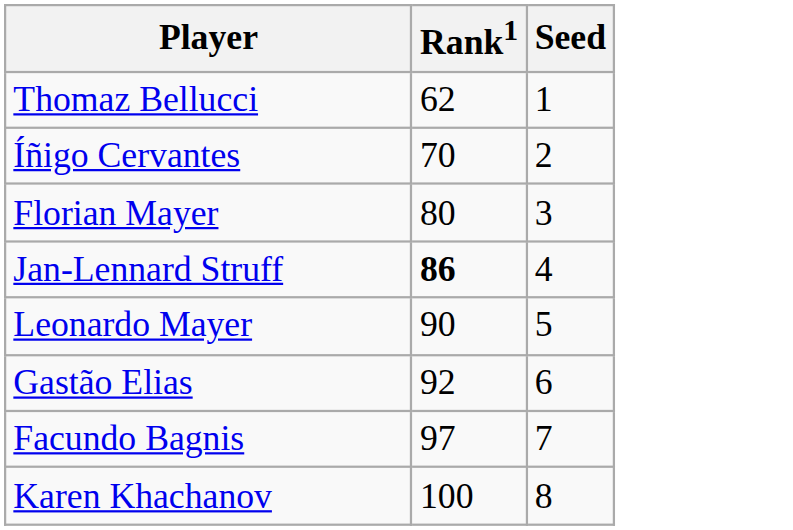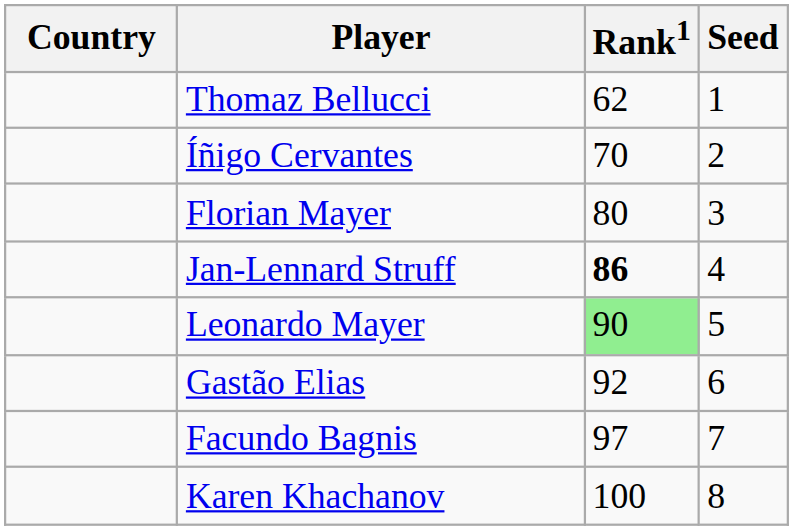 <table class="sortable wikitable">
 <tr>
+<th width="70">Country</th>
 <th width="175">Player</th>
 <th>Rank<sup>1</sup></th>
 <th>Seed</th>
 </tr>
 <tr>
+<td></td>
 <td><a href='#'>Thomaz Bellucci</a></td>
 <td>62</td>
 <td>1</td>
 </tr>
 <tr>
+<td></td>
 <td><a href='#'>Íñigo Cervantes</a></td>
 <td>70</td>
 <td>2</td>
 </tr>
 <tr>
+<td></td>
 <td><a href='#'>Florian Mayer</a></td>
 <td>80</td>
 <td>3</td>
 </tr>
 <tr>
+<td></td>
 <td><a href='#'>Jan-Lennard Struff</a></td>
 <td><strong>86</strong></td>
 <td>4</td>
 </tr>
 <tr>
+<td></td>
 <td><a href='#'>Leonardo Mayer</a></td>
-<td>90</td>
+<td style="background: lightgreen;">90</td>
 <td>5</td>
 </tr>
 <tr>
+<td></td>
 <td><a href='#'>Gastão Elias</a></td>
 <td>92</td>
 <td>6</td>
 </tr>
 <tr>
+<td></td>
 <td><a href='#'>Facundo Bagnis</a></td>
 <td>97</td>
 <td>7</td>
 </tr>
 <tr>
+<td></td>
 <td><a href='#'>Karen Khachanov</a></td>
 <td>100</td>
 <td>8</td>
 </tr>
 </table>
